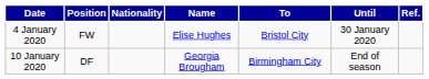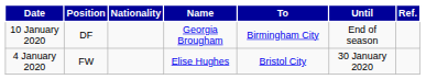 <table class="wikitable" style="text-align:center; font-size:90%; ">
 <tr>
 <th style="background:#000099;color:white;border:2px solid #ffffff; width:120px;">Date</th>
 <th style="background:#000099;color:white;border:2px solid #ffffff; width:50px;">Position</th>
 <th style="background:#000099;color:white;border:2px solid #ffffff; width:50px;">Nationality</th>
 <th style="background:#000099;color:white;border:2px solid #ffffff; width:150px;">Name</th>
 <th style="background:#000099;color:white;border:2px solid #ffffff; width:200px;">To</th>
 <th style="background:#000099;color:white;border:2px solid #ffffff; width:150px;">Until</th>
 <th style="background:#000099;color:white;border:2px solid #ffffff; width:25px;">Ref.</th>
 </tr>
 <tr>
+<td>10 January 2020</td>
+<td>DF</td>
+<td></td>
+<td><a href='#'>Georgia Brougham</a></td>
+<td> <a href='#'>Birmingham City</a></td>
+<td>End of season</td>
+<td></td>
+</tr>
+<tr>
 <td>4 January 2020</td>
 <td>FW</td>
 <td></td>
 <td><a href='#'>Elise Hughes</a></td>
 <td> <a href='#'>Bristol City</a></td>
 <td>30 January 2020</td>
 <td></td>
 </tr>
-<tr>
-<td>10 January 2020</td>
-<td>DF</td>
-<td></td>
-<td><a href='#'>Georgia Brougham</a></td>
-<td> <a href='#'>Birmingham City</a></td>
-<td>End of season</td>
-<td></td>
-</tr>
 </table>
